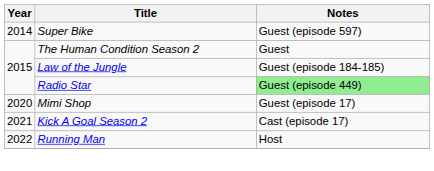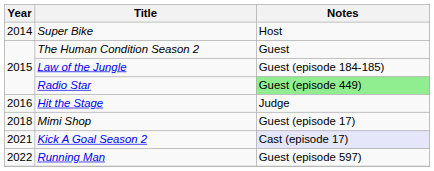 <table class="wikitable" style="width:600px">
 <tr>
 <th width=10>Year</th>
 <th>Title</th>
 <th>Notes</th>
 </tr>
 <tr>
 <td>2014</td>
 <td><em>Super Bike</em></td>
-<td>Guest (episode 597)</td>
+<td>Host</td>
 </tr>
 <tr>
 <td rowspan=3>2015</td>
 <td><em>The Human Condition Season 2</em></td>
 <td>Guest</td>
 </tr>
 <tr>
 <td><em><a href='#'>Law of the Jungle</a></em></td>
 <td>Guest (episode 184-185)</td>
 </tr>
 <tr>
 <td><em><a href='#'>Radio Star</a></em></td>
 <td style="background: lightgreen;">Guest (episode 449)</td>
 </tr>
 <tr>
-<td>2020</td>
+<td>2016</td>
+<td><em><a href='#'>Hit the Stage</a></em></td>
+<td>Judge</td>
+</tr>
+<tr>
+<td>2018</td>
 <td><em>Mimi Shop</em></td>
 <td>Guest (episode 17)</td>
 </tr>
 <tr>
 <td>2021</td>
 <td><em><a href='#'> Kick A Goal Season 2</a></em></td>
-<td>Cast (episode 17)</td>
+<td style="background: lavender;">Cast (episode 17)</td>
 </tr>
 <tr>
 <td>2022</td>
 <td><em><a href='#'>Running Man</a></em></td>
-<td>Host</td>
+<td>Guest (episode 597)</td>
 </tr>
 <tr>
 </tr>
 </table>
